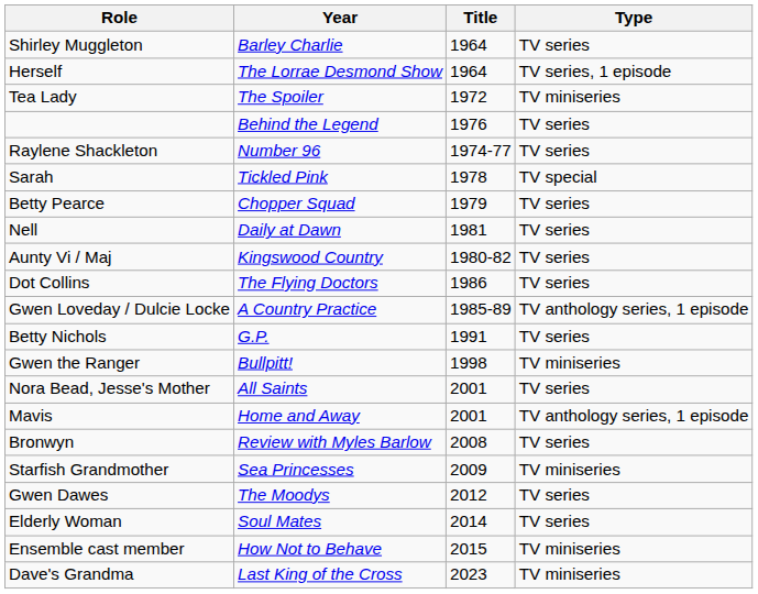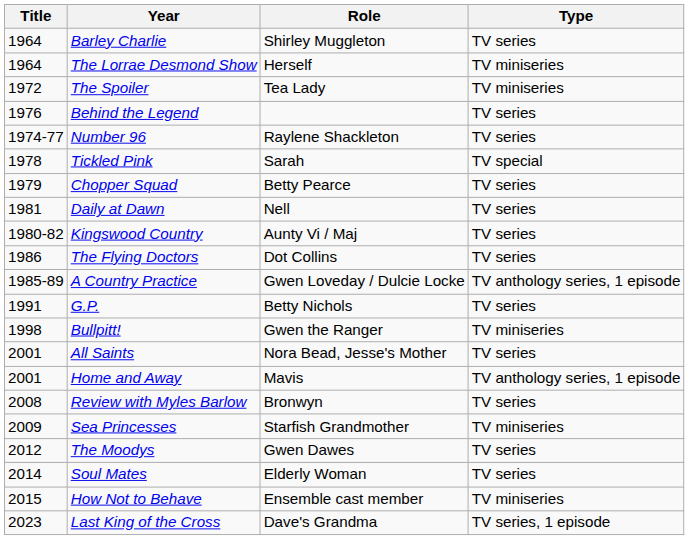 <table class="wikitable">
 <tr>
+<th>Title</th>
+<th>Year</th>
 <th>Role</th>
-<th>Year</th>
-<th>Title</th>
 <th>Type</th>
 </tr>
 <tr>
+<td>1964</td>
+<td><em><a href='#'>Barley Charlie</a></em></td>
 <td>Shirley Muggleton</td>
-<td><em><a href='#'>Barley Charlie</a></em></td>
-<td>1964</td>
 <td>TV series</td>
 </tr>
 <tr>
+<td>1964</td>
+<td><em><a href='#'>The Lorrae Desmond Show</a></em></td>
 <td>Herself</td>
-<td><em><a href='#'>The Lorrae Desmond Show</a></em></td>
-<td>1964</td>
-<td>TV series, 1 episode</td>
-</tr>
-<tr>
-<td>Tea Lady</td>
-<td><em><a href='#'>The Spoiler</a></em></td>
-<td>1972</td>
 <td>TV miniseries</td>
 </tr>
 <tr>
+<td>1972</td>
+<td><em><a href='#'>The Spoiler</a></em></td>
+<td>Tea Lady</td>
+<td>TV miniseries</td>
+</tr>
+<tr>
+<td>1976</td>
+<td><em><a href='#'>Behind the Legend</a></em></td>
 <td></td>
-<td><em><a href='#'>Behind the Legend</a></em></td>
-<td>1976</td>
 <td>TV series</td>
 </tr>
 <tr>
+<td>1974-77</td>
+<td><em><a href='#'>Number 96</a></em></td>
 <td>Raylene Shackleton</td>
-<td><em><a href='#'>Number 96</a></em></td>
-<td>1974-77</td>
 <td>TV series</td>
 </tr>
 <tr>
+<td>1978</td>
+<td><em><a href='#'>Tickled Pink</a></em></td>
 <td>Sarah</td>
-<td><em><a href='#'>Tickled Pink</a></em></td>
-<td>1978</td>
 <td>TV special</td>
 </tr>
 <tr>
+<td>1979</td>
+<td><em><a href='#'>Chopper Squad</a></em></td>
 <td>Betty Pearce</td>
-<td><em><a href='#'>Chopper Squad</a></em></td>
-<td>1979</td>
 <td>TV series</td>
 </tr>
 <tr>
+<td>1981</td>
+<td><em><a href='#'>Daily at Dawn</a></em></td>
 <td>Nell</td>
-<td><em><a href='#'>Daily at Dawn</a></em></td>
-<td>1981</td>
 <td>TV series</td>
 </tr>
 <tr>
+<td>1980-82</td>
+<td><em><a href='#'>Kingswood Country</a></em></td>
 <td>Aunty Vi / Maj</td>
-<td><em><a href='#'>Kingswood Country</a></em></td>
-<td>1980-82</td>
 <td>TV series</td>
 </tr>
 <tr>
+<td>1986</td>
+<td><em><a href='#'>The Flying Doctors</a></em></td>
 <td>Dot Collins</td>
-<td><em><a href='#'>The Flying Doctors</a></em></td>
-<td>1986</td>
 <td>TV series</td>
 </tr>
 <tr>
+<td>1985-89</td>
+<td><em><a href='#'>A Country Practice</a></em></td>
 <td>Gwen Loveday / Dulcie Locke</td>
-<td><em><a href='#'>A Country Practice</a></em></td>
-<td>1985-89</td>
 <td>TV anthology series, 1 episode</td>
 </tr>
 <tr>
+<td>1991</td>
+<td><em><a href='#'>G.P.</a></em></td>
 <td>Betty Nichols</td>
-<td><em><a href='#'>G.P.</a></em></td>
-<td>1991</td>
 <td>TV series</td>
 </tr>
 <tr>
+<td>1998</td>
+<td><em><a href='#'>Bullpitt!</a></em></td>
 <td>Gwen the Ranger</td>
-<td><em><a href='#'>Bullpitt!</a></em></td>
-<td>1998</td>
 <td>TV miniseries</td>
 </tr>
 <tr>
+<td>2001</td>
+<td><em><a href='#'>All Saints</a></em></td>
 <td>Nora Bead, Jesse's Mother</td>
-<td><em><a href='#'>All Saints</a></em></td>
-<td>2001</td>
 <td>TV series</td>
 </tr>
 <tr>
+<td>2001</td>
+<td><em><a href='#'>Home and Away</a></em></td>
 <td>Mavis</td>
-<td><em><a href='#'>Home and Away</a></em></td>
-<td>2001</td>
 <td>TV anthology series, 1 episode</td>
 </tr>
 <tr>
+<td>2008</td>
+<td><em><a href='#'>Review with Myles Barlow</a></em></td>
 <td>Bronwyn</td>
-<td><em><a href='#'>Review with Myles Barlow</a></em></td>
-<td>2008</td>
 <td>TV series</td>
 </tr>
 <tr>
+<td>2009</td>
+<td><em><a href='#'>Sea Princesses</a></em></td>
 <td>Starfish Grandmother</td>
-<td><em><a href='#'>Sea Princesses</a></em></td>
-<td>2009</td>
 <td>TV miniseries</td>
 </tr>
 <tr>
+<td>2012</td>
+<td><em><a href='#'>The Moodys</a></em></td>
 <td>Gwen Dawes</td>
-<td><em><a href='#'>The Moodys</a></em></td>
-<td>2012</td>
 <td>TV series</td>
 </tr>
 <tr>
+<td>2014</td>
+<td><em><a href='#'>Soul Mates</a></em></td>
 <td>Elderly Woman</td>
-<td><em><a href='#'>Soul Mates</a></em></td>
-<td>2014</td>
 <td>TV series</td>
 </tr>
 <tr>
+<td>2015</td>
+<td><em><a href='#'>How Not to Behave</a></em></td>
 <td>Ensemble cast member</td>
-<td><em><a href='#'>How Not to Behave</a></em></td>
-<td>2015</td>
 <td>TV miniseries</td>
 </tr>
 <tr>
+<td>2023</td>
+<td><em><a href='#'>Last King of the Cross</a></em></td>
 <td>Dave's Grandma</td>
-<td><em><a href='#'>Last King of the Cross</a></em></td>
-<td>2023</td>
-<td>TV miniseries</td>
+<td>TV series, 1 episode</td>
 </tr>
 </table>
